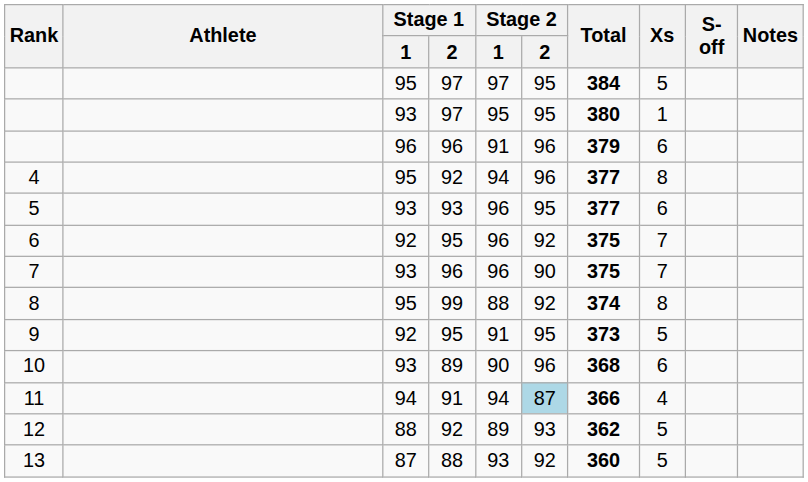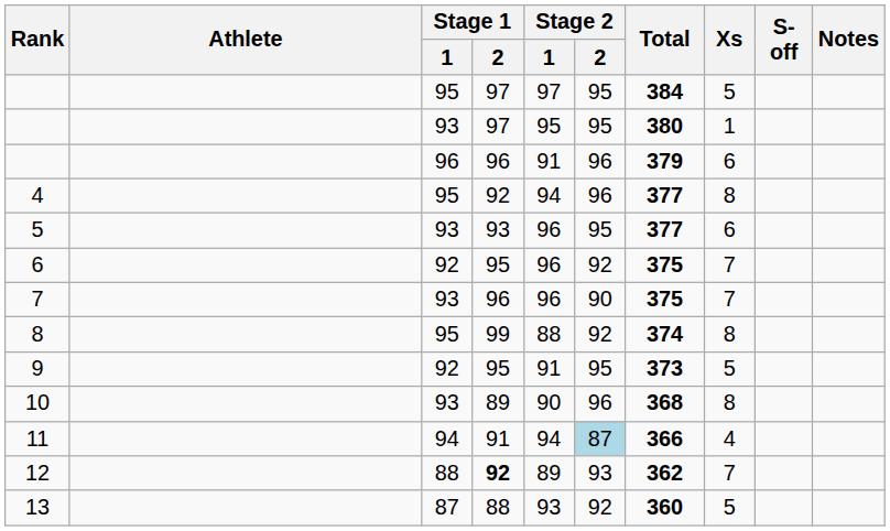 <table class="wikitable" style="text-align:center">
 <tr>
 <th rowspan=2 width=40>Rank</th>
 <th rowspan=2 width=250>Athlete</th>
 <th colspan=2>Stage 1</th>
 <th colspan=2>Stage 2</th>
 <th rowspan=2 width=50>Total</th>
 <th rowspan=2 width=30>Xs</th>
 <th rowspan=2 width=35>S-off</th>
 <th rowspan=2 width=45>Notes</th>
 </tr>
 <tr>
 <th width=30>1</th>
 <th width=30>2</th>
 <th width=30>1</th>
 <th width=30>2</th>
 </tr>
 <tr>
 <td></td>
 <td align=left></td>
 <td>95</td>
 <td>97</td>
 <td>97</td>
 <td>95</td>
 <td><strong>384</strong></td>
 <td>5</td>
 <td></td>
 <td></td>
 </tr>
 <tr>
 <td></td>
 <td align=left></td>
 <td>93</td>
 <td>97</td>
 <td>95</td>
 <td>95</td>
 <td><strong>380</strong></td>
 <td>1</td>
 <td></td>
 <td></td>
 </tr>
 <tr>
 <td></td>
 <td align=left></td>
 <td>96</td>
 <td>96</td>
 <td>91</td>
 <td>96</td>
 <td><strong>379</strong></td>
 <td>6</td>
 <td></td>
 <td></td>
 </tr>
 <tr>
 <td>4</td>
 <td align=left></td>
 <td>95</td>
 <td>92</td>
 <td>94</td>
 <td>96</td>
 <td><strong>377</strong></td>
 <td>8</td>
 <td></td>
 <td></td>
 </tr>
 <tr>
 <td>5</td>
 <td align=left></td>
 <td>93</td>
 <td>93</td>
 <td>96</td>
 <td>95</td>
 <td><strong>377</strong></td>
 <td>6</td>
 <td></td>
 <td></td>
 </tr>
 <tr>
 <td>6</td>
 <td align=left></td>
 <td>92</td>
 <td>95</td>
 <td>96</td>
 <td>92</td>
 <td><strong>375</strong></td>
 <td>7</td>
 <td></td>
 <td></td>
 </tr>
 <tr>
 <td>7</td>
 <td align=left></td>
 <td>93</td>
 <td>96</td>
 <td>96</td>
 <td>90</td>
 <td><strong>375</strong></td>
 <td>7</td>
 <td></td>
 <td></td>
 </tr>
 <tr>
 <td>8</td>
 <td align=left></td>
 <td>95</td>
 <td>99</td>
 <td>88</td>
 <td>92</td>
 <td><strong>374</strong></td>
 <td>8</td>
 <td></td>
 <td></td>
 </tr>
 <tr>
 <td>9</td>
 <td align=left></td>
 <td>92</td>
 <td>95</td>
 <td>91</td>
 <td>95</td>
 <td><strong>373</strong></td>
 <td>5</td>
 <td></td>
 <td></td>
 </tr>
 <tr>
 <td>10</td>
 <td align=left></td>
 <td>93</td>
 <td>89</td>
 <td>90</td>
 <td>96</td>
 <td><strong>368</strong></td>
-<td>6</td>
+<td>8</td>
 <td></td>
 <td></td>
 </tr>
 <tr>
 <td>11</td>
 <td align=left></td>
 <td>94</td>
 <td>91</td>
 <td>94</td>
 <td style="background: lightblue;">87</td>
 <td><strong>366</strong></td>
 <td>4</td>
 <td></td>
 <td></td>
 </tr>
 <tr>
 <td>12</td>
 <td align=left></td>
 <td>88</td>
-<td>92</td>
+<td><strong>92</strong></td>
 <td>89</td>
 <td>93</td>
 <td><strong>362</strong></td>
-<td>5</td>
+<td>7</td>
 <td></td>
 <td></td>
 </tr>
 <tr>
 <td>13</td>
 <td align=left></td>
 <td>87</td>
 <td>88</td>
 <td>93</td>
 <td>92</td>
 <td><strong>360</strong></td>
 <td>5</td>
 <td></td>
 <td></td>
 </tr>
 </table>
